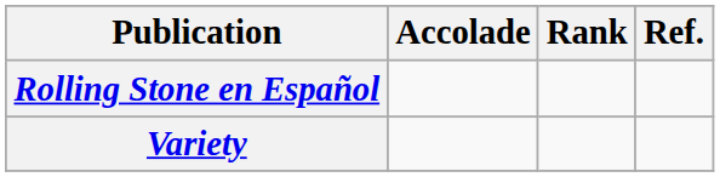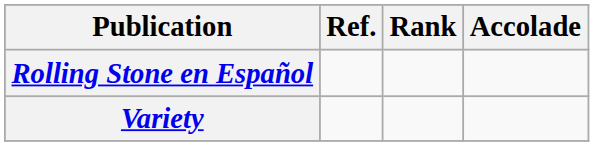 <table class="wikitable plainrowheaders">
 <tr>
 <th scop="col">Publication</th>
+<th>Ref.</th>
+<th>Rank</th>
 <th scop="col">Accolade</th>
-<th>Rank</th>
-<th>Ref.</th>
 </tr>
 <tr>
 <th scope="row"><em><a href='#'>Rolling Stone en Español</a></em></th>
-<td scope="row"></td>
 <td></td>
 <td></td>
+<td scope="row"></td>
 </tr>
 <tr>
 <th scope="row"><a href='#'><em>Variety</em></a></th>
-<td scope="row"></td>
 <td></td>
 <td></td>
+<td scope="row"></td>
 </tr>
 </table>
